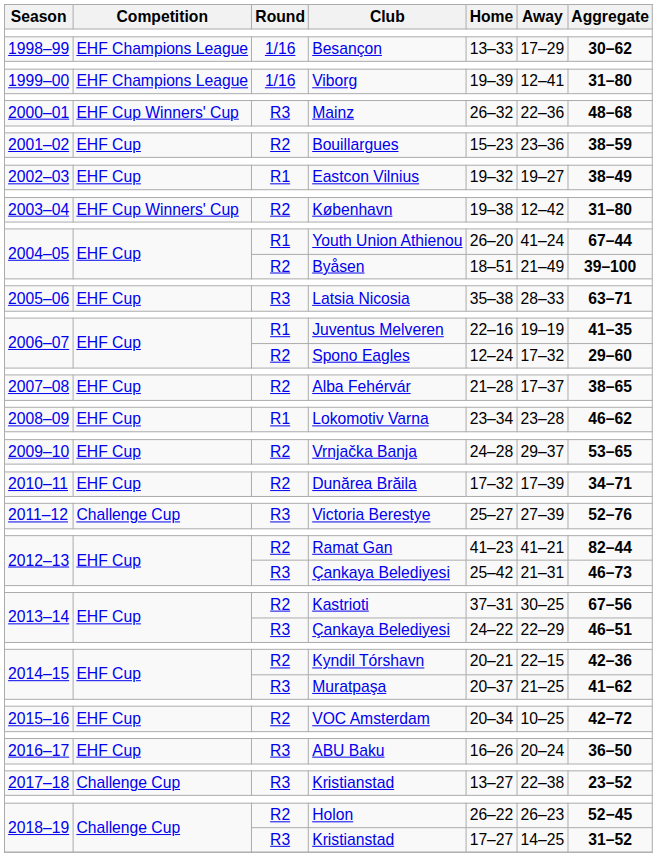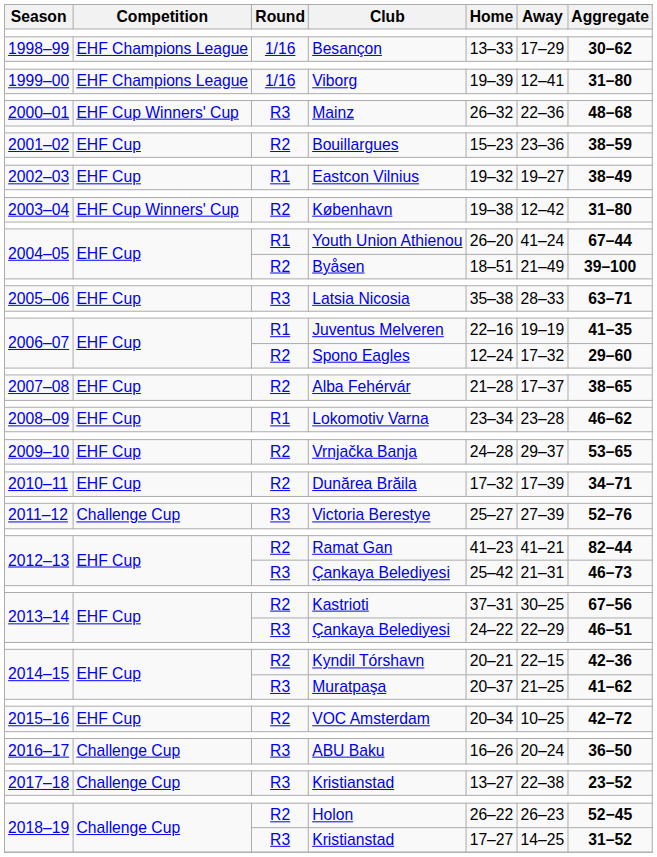 <table class="wikitable">
 <tr>
 <th>Season</th>
 <th>Competition</th>
 <th>Round</th>
 <th>Club</th>
 <th>Home</th>
 <th>Away</th>
 <th>Aggregate</th>
 </tr>
 <tr>
 <td colspan="7" bgcolor=white></td>
 </tr>
 <tr>
 <td><a href='#'>1998–99</a></td>
 <td><a href='#'>EHF Champions League</a></td>
 <td style="text-align:center;"><a href='#'>1/16</a></td>
 <td> <a href='#'>Besançon</a></td>
 <td style="text-align:center;">13–33</td>
 <td style="text-align:center;">17–29</td>
 <td style="text-align:center;"><strong>30–62</strong></td>
 </tr>
 <tr>
 <td colspan="7" bgcolor=white></td>
 </tr>
 <tr>
 <td><a href='#'>1999–00</a></td>
 <td><a href='#'>EHF Champions League</a></td>
 <td style="text-align:center;"><a href='#'>1/16</a></td>
 <td> <a href='#'>Viborg</a></td>
 <td style="text-align:center;">19–39</td>
 <td style="text-align:center;">12–41</td>
 <td style="text-align:center;"><strong>31–80</strong></td>
 </tr>
 <tr>
 <td colspan="7" bgcolor=white></td>
 </tr>
 <tr>
 <td><a href='#'>2000–01</a></td>
 <td><a href='#'>EHF Cup Winners' Cup</a></td>
 <td style="text-align:center;"><a href='#'>R3</a></td>
 <td> <a href='#'>Mainz</a></td>
 <td style="text-align:center;">26–32</td>
 <td style="text-align:center;">22–36</td>
 <td style="text-align:center;"><strong>48–68</strong></td>
 </tr>
 <tr>
 <td colspan="7" bgcolor=white></td>
 </tr>
 <tr>
 <td><a href='#'>2001–02</a></td>
 <td><a href='#'>EHF Cup</a></td>
 <td style="text-align:center;"><a href='#'>R2</a></td>
 <td> <a href='#'>Bouillargues</a></td>
 <td style="text-align:center;">15–23</td>
 <td style="text-align:center;">23–36</td>
 <td style="text-align:center;"><strong>38–59</strong></td>
 </tr>
 <tr>
 <td colspan="7" bgcolor=white></td>
 </tr>
 <tr>
 <td><a href='#'>2002–03</a></td>
 <td><a href='#'>EHF Cup</a></td>
 <td style="text-align:center;"><a href='#'>R1</a></td>
 <td> <a href='#'>Eastcon Vilnius</a></td>
 <td style="text-align:center;">19–32</td>
 <td style="text-align:center;">19–27</td>
 <td style="text-align:center;"><strong>38–49</strong></td>
 </tr>
 <tr>
 <td colspan="7" bgcolor=white></td>
 </tr>
 <tr>
 <td><a href='#'>2003–04</a></td>
 <td><a href='#'>EHF Cup Winners' Cup</a></td>
 <td style="text-align:center;"><a href='#'>R2</a></td>
 <td> <a href='#'>København</a></td>
 <td style="text-align:center;">19–38</td>
 <td style="text-align:center;">12–42</td>
 <td style="text-align:center;"><strong>31–80</strong></td>
 </tr>
 <tr>
 <td colspan="7" bgcolor=white></td>
 </tr>
 <tr>
 <td rowspan="2"><a href='#'>2004–05</a></td>
 <td rowspan="2"><a href='#'>EHF Cup</a></td>
 <td style="text-align:center;"><a href='#'>R1</a></td>
 <td> <a href='#'>Youth Union Athienou</a></td>
 <td style="text-align:center;">26–20</td>
 <td style="text-align:center;">41–24</td>
 <td style="text-align:center;"><strong>67–44</strong></td>
 </tr>
 <tr>
 <td style="text-align:center;"><a href='#'>R2</a></td>
 <td> <a href='#'>Byåsen</a></td>
 <td style="text-align:center;">18–51</td>
 <td style="text-align:center;">21–49</td>
 <td style="text-align:center;"><strong>39–100</strong></td>
 </tr>
 <tr>
 <td colspan="7" bgcolor=white></td>
 </tr>
 <tr>
 <td><a href='#'>2005–06</a></td>
 <td><a href='#'>EHF Cup</a></td>
 <td style="text-align:center;"><a href='#'>R3</a></td>
 <td> <a href='#'>Latsia Nicosia</a></td>
 <td style="text-align:center;">35–38</td>
 <td style="text-align:center;">28–33</td>
 <td style="text-align:center;"><strong>63–71</strong></td>
 </tr>
 <tr>
 <td colspan="7" bgcolor=white></td>
 </tr>
 <tr>
 <td rowspan="2"><a href='#'>2006–07</a></td>
 <td rowspan="2"><a href='#'>EHF Cup</a></td>
 <td style="text-align:center;"><a href='#'>R1</a></td>
 <td> <a href='#'>Juventus Melveren</a></td>
 <td style="text-align:center;">22–16</td>
 <td style="text-align:center;">19–19</td>
 <td style="text-align:center;"><strong>41–35</strong></td>
 </tr>
 <tr>
 <td style="text-align:center;"><a href='#'>R2</a></td>
 <td> <a href='#'>Spono Eagles</a></td>
 <td style="text-align:center;">12–24</td>
 <td style="text-align:center;">17–32</td>
 <td style="text-align:center;"><strong>29–60</strong></td>
 </tr>
 <tr>
 <td colspan="7" bgcolor=white></td>
 </tr>
 <tr>
 <td><a href='#'>2007–08</a></td>
 <td><a href='#'>EHF Cup</a></td>
 <td style="text-align:center;"><a href='#'>R2</a></td>
 <td> <a href='#'>Alba Fehérvár</a></td>
 <td style="text-align:center;">21–28</td>
 <td style="text-align:center;">17–37</td>
 <td style="text-align:center;"><strong>38–65</strong></td>
 </tr>
 <tr>
 <td colspan="7" bgcolor=white></td>
 </tr>
 <tr>
 <td><a href='#'>2008–09</a></td>
 <td><a href='#'>EHF Cup</a></td>
 <td style="text-align:center;"><a href='#'>R1</a></td>
 <td> <a href='#'>Lokomotiv Varna</a></td>
 <td style="text-align:center;">23–34</td>
 <td style="text-align:center;">23–28</td>
 <td style="text-align:center;"><strong>46–62</strong></td>
 </tr>
 <tr>
 <td colspan="7" bgcolor=white></td>
 </tr>
 <tr>
 <td><a href='#'>2009–10</a></td>
 <td><a href='#'>EHF Cup</a></td>
 <td style="text-align:center;"><a href='#'>R2</a></td>
 <td> <a href='#'>Vrnjačka Banja</a></td>
 <td style="text-align:center;">24–28</td>
 <td style="text-align:center;">29–37</td>
 <td style="text-align:center;"><strong>53–65</strong></td>
 </tr>
 <tr>
 <td colspan="7" bgcolor=white></td>
 </tr>
 <tr>
 <td><a href='#'>2010–11</a></td>
 <td><a href='#'>EHF Cup</a></td>
 <td style="text-align:center;"><a href='#'>R2</a></td>
 <td> <a href='#'>Dunărea Brăila</a></td>
 <td style="text-align:center;">17–32</td>
 <td style="text-align:center;">17–39</td>
 <td style="text-align:center;"><strong>34–71</strong></td>
 </tr>
 <tr>
 <td colspan="7" bgcolor=white></td>
 </tr>
 <tr>
 <td><a href='#'>2011–12</a></td>
 <td><a href='#'>Challenge Cup</a></td>
 <td style="text-align:center;"><a href='#'>R3</a></td>
 <td> <a href='#'>Victoria Berestye</a></td>
 <td style="text-align:center;">25–27</td>
 <td style="text-align:center;">27–39</td>
 <td style="text-align:center;"><strong>52–76</strong></td>
 </tr>
 <tr>
 <td colspan="7" bgcolor=white></td>
 </tr>
 <tr>
 <td rowspan="2"><a href='#'>2012–13</a></td>
 <td rowspan="2"><a href='#'>EHF Cup</a></td>
 <td style="text-align:center;"><a href='#'>R2</a></td>
 <td> <a href='#'>Ramat Gan</a></td>
 <td style="text-align:center;">41–23</td>
 <td style="text-align:center;">41–21</td>
 <td style="text-align:center;"><strong>82–44</strong></td>
 </tr>
 <tr>
 <td style="text-align:center;"><a href='#'>R3</a></td>
 <td> <a href='#'>Çankaya Belediyesi</a></td>
 <td style="text-align:center;">25–42</td>
 <td style="text-align:center;">21–31</td>
 <td style="text-align:center;"><strong>46–73</strong></td>
 </tr>
 <tr>
 <td colspan="7" bgcolor=white></td>
 </tr>
 <tr>
 <td rowspan="2"><a href='#'>2013–14</a></td>
 <td rowspan="2"><a href='#'>EHF Cup</a></td>
 <td style="text-align:center;"><a href='#'>R2</a></td>
 <td> <a href='#'>Kastrioti</a></td>
 <td style="text-align:center;">37–31</td>
 <td style="text-align:center;">30–25</td>
 <td style="text-align:center;"><strong>67–56</strong></td>
 </tr>
 <tr>
 <td style="text-align:center;"><a href='#'>R3</a></td>
 <td> <a href='#'>Çankaya Belediyesi</a></td>
 <td style="text-align:center;">24–22</td>
 <td style="text-align:center;">22–29</td>
 <td style="text-align:center;"><strong>46–51</strong></td>
 </tr>
 <tr>
 <td colspan="7" bgcolor=white></td>
 </tr>
 <tr>
 <td rowspan="2"><a href='#'>2014–15</a></td>
 <td rowspan="2"><a href='#'>EHF Cup</a></td>
 <td style="text-align:center;"><a href='#'>R2</a></td>
 <td> <a href='#'>Kyndil Tórshavn</a></td>
 <td style="text-align:center;">20–21</td>
 <td style="text-align:center;">22–15</td>
 <td style="text-align:center;"><strong>42–36</strong></td>
 </tr>
 <tr>
 <td style="text-align:center;"><a href='#'>R3</a></td>
 <td> <a href='#'>Muratpaşa</a></td>
 <td style="text-align:center;">20–37</td>
 <td style="text-align:center;">21–25</td>
 <td style="text-align:center;"><strong>41–62</strong></td>
 </tr>
 <tr>
 <td colspan="7" bgcolor=white></td>
 </tr>
 <tr>
 <td><a href='#'>2015–16</a></td>
 <td><a href='#'>EHF Cup</a></td>
 <td style="text-align:center;"><a href='#'>R2</a></td>
 <td> <a href='#'>VOC Amsterdam</a></td>
 <td style="text-align:center;">20–34</td>
 <td style="text-align:center;">10–25</td>
 <td style="text-align:center;"><strong>42–72</strong></td>
 </tr>
 <tr>
 <td colspan="7" bgcolor=white></td>
 </tr>
 <tr>
 <td><a href='#'>2016–17</a></td>
-<td><a href='#'>EHF Cup</a></td>
+<td><a href='#'>Challenge Cup</a></td>
 <td style="text-align:center;"><a href='#'>R3</a></td>
 <td> <a href='#'>ABU Baku</a></td>
 <td style="text-align:center;">16–26</td>
 <td style="text-align:center;">20–24</td>
 <td style="text-align:center;"><strong>36–50</strong></td>
 </tr>
 <tr>
 <td colspan="7" bgcolor=white></td>
 </tr>
 <tr>
 <td><a href='#'>2017–18</a></td>
 <td><a href='#'>Challenge Cup</a></td>
 <td style="text-align:center;"><a href='#'>R3</a></td>
 <td> <a href='#'>Kristianstad</a></td>
 <td style="text-align:center;">13–27</td>
 <td style="text-align:center;">22–38</td>
 <td style="text-align:center;"><strong>23–52</strong></td>
 </tr>
 <tr>
 <td colspan="7" bgcolor=white></td>
 </tr>
 <tr>
 <td rowspan="2"><a href='#'>2018–19</a></td>
 <td rowspan="2"><a href='#'>Challenge Cup</a></td>
 <td style="text-align:center;"><a href='#'>R2</a></td>
 <td> <a href='#'>Holon</a></td>
 <td style="text-align:center;">26–22</td>
 <td style="text-align:center;">26–23</td>
 <td style="text-align:center;"><strong>52−45</strong></td>
 </tr>
 <tr>
 <td style="text-align:center;"><a href='#'>R3</a></td>
 <td> <a href='#'>Kristianstad</a></td>
 <td style="text-align:center;">17–27</td>
 <td style="text-align:center;">14–25</td>
 <td style="text-align:center;"><strong>31–52</strong></td>
 </tr>
 <tr>
 </tr>
 </table>
